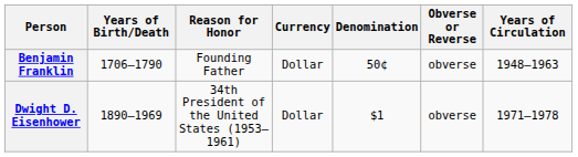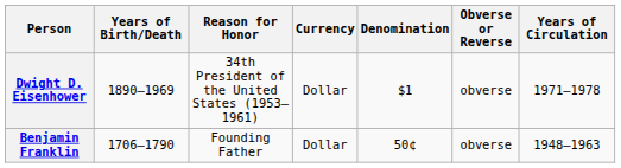 <table class="wikitable" style="font-size:95%; text-align:center;">
 <tr>
 <th>Person</th>
 <th>Years of Birth/Death</th>
 <th>Reason for Honor</th>
 <th>Currency</th>
 <th>Denomination</th>
 <th>Obverse or Reverse</th>
 <th>Years of Circulation</th>
 </tr>
 <tr>
+<th><a href='#'>Dwight D. Eisenhower</a></th>
+<td>1890–1969</td>
+<td>34th President of the United States (1953–1961)</td>
+<td>Dollar</td>
+<td>$1</td>
+<td>obverse</td>
+<td>1971–1978</td>
+</tr>
+<tr>
 <th><a href='#'>Benjamin Franklin</a></th>
 <td>1706–1790</td>
 <td>Founding Father</td>
 <td>Dollar</td>
 <td>50¢</td>
 <td>obverse</td>
 <td>1948–1963</td>
 </tr>
-<tr>
-<th><a href='#'>Dwight D. Eisenhower</a></th>
-<td>1890–1969</td>
-<td>34th President of the United States (1953–1961)</td>
-<td>Dollar</td>
-<td>$1</td>
-<td>obverse</td>
-<td>1971–1978</td>
-</tr>
 </table>
